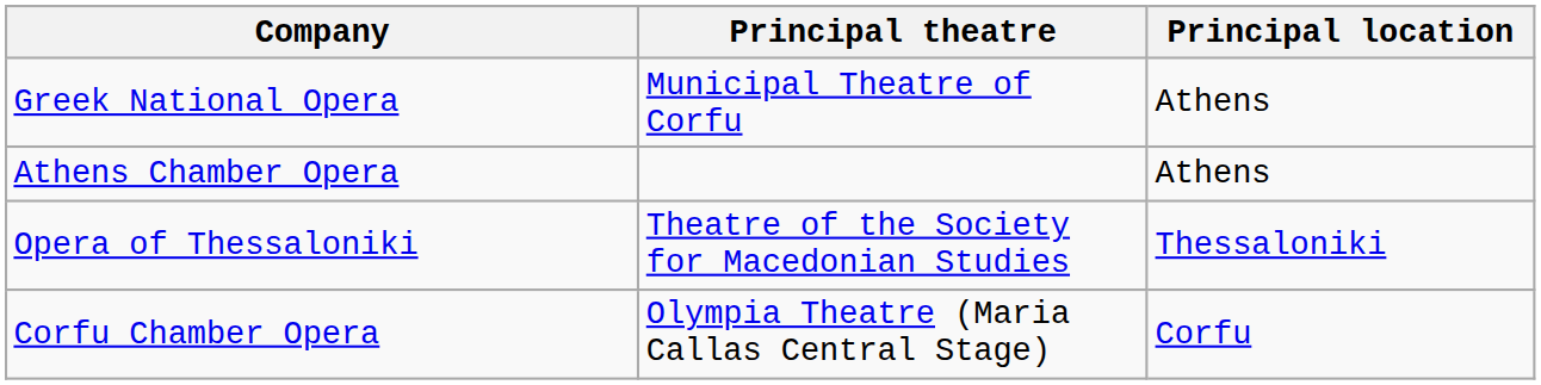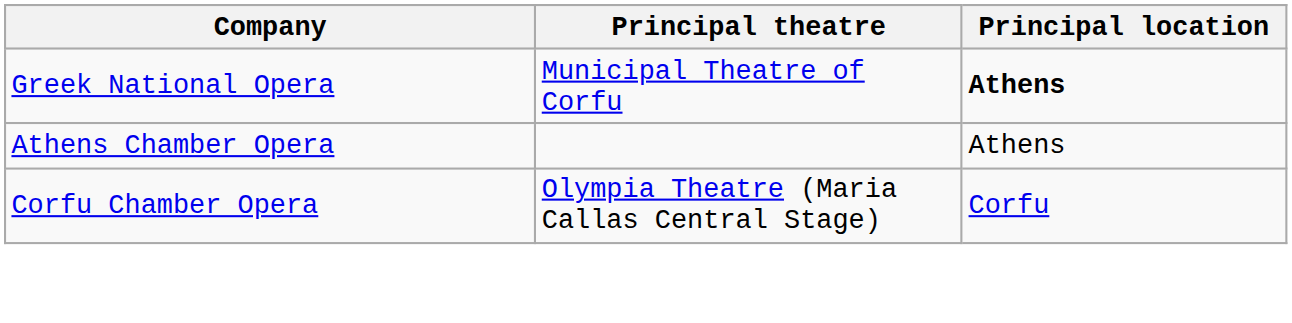 <table class="wikitable">
 <tr>
 <th width=250>Company</th>
 <th width=200>Principal theatre</th>
 <th width=150>Principal location</th>
 </tr>
 <tr>
 <td><a href='#'>Greek National Opera</a></td>
 <td><a href='#'>Municipal Theatre of Corfu</a></td>
-<td>Athens</td>
+<td><strong>Athens</strong></td>
 </tr>
 <tr>
 <td><a href='#'>Athens Chamber Opera</a></td>
 <td></td>
 <td>Athens</td>
 </tr>
 <tr>
-<td><a href='#'>Opera of Thessaloniki</a></td>
-<td><a href='#'>Theatre of the Society for Macedonian Studies</a></td>
-<td><a href='#'>Thessaloniki</a></td>
-</tr>
-<tr>
 <td><a href='#'>Corfu Chamber Opera</a></td>
 <td><a href='#'>Olympia Theatre</a> (Maria Callas Central Stage)</td>
 <td><a href='#'>Corfu</a></td>
 </tr>
 </table>
